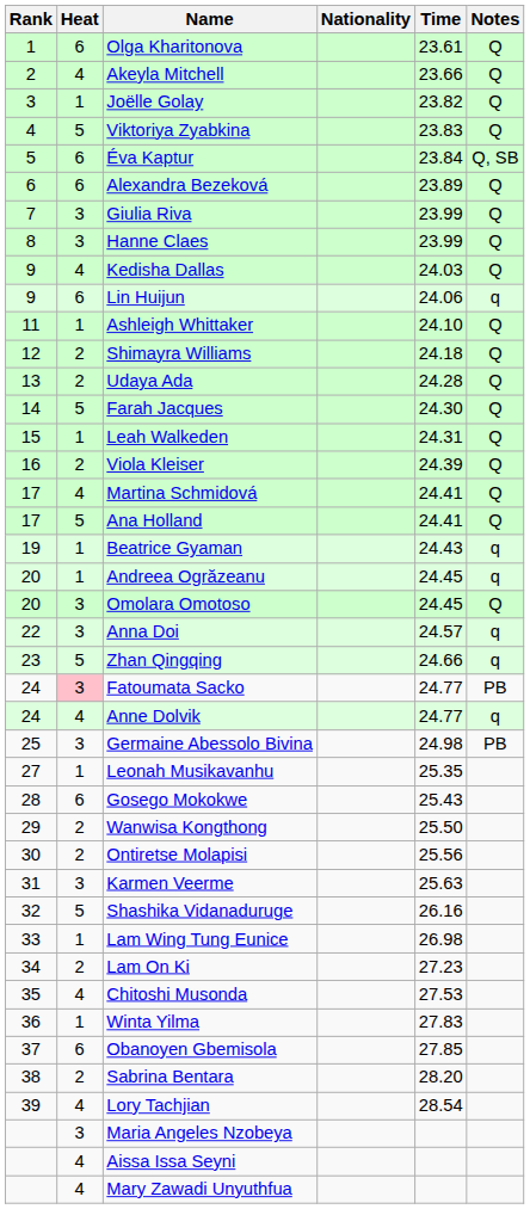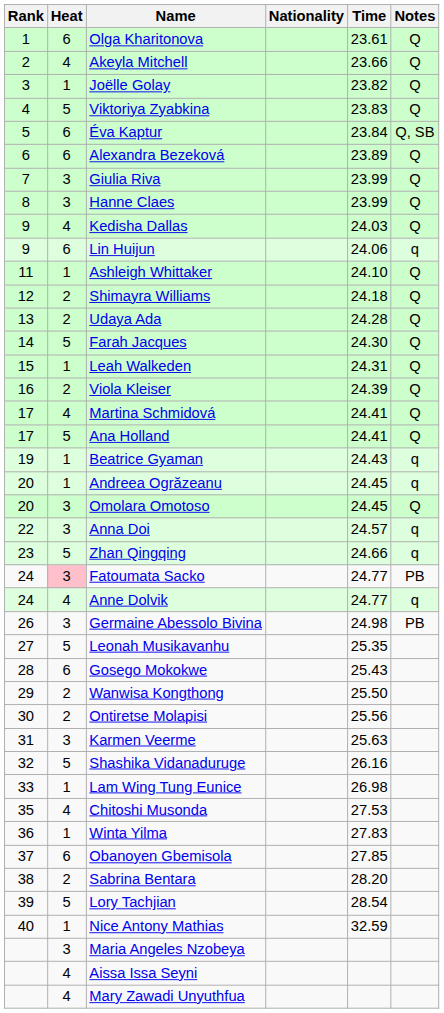 <table class="wikitable sortable" style="text-align:center">
 <tr>
 <th>Rank</th>
 <th>Heat</th>
 <th>Name</th>
 <th>Nationality</th>
 <th>Time</th>
 <th>Notes</th>
 </tr>
 <tr bgcolor=ccffcc>
 <td>1</td>
 <td>6</td>
 <td align=left><a href='#'>Olga Kharitonova</a></td>
 <td align=left></td>
 <td>23.61</td>
 <td>Q</td>
 </tr>
 <tr bgcolor=ccffcc>
 <td>2</td>
 <td>4</td>
 <td align=left><a href='#'>Akeyla Mitchell</a></td>
 <td align=left></td>
 <td>23.66</td>
 <td>Q</td>
 </tr>
 <tr bgcolor=ccffcc>
 <td>3</td>
 <td>1</td>
 <td align=left><a href='#'>Joëlle Golay</a></td>
 <td align=left></td>
 <td>23.82</td>
 <td>Q</td>
 </tr>
 <tr bgcolor=ccffcc>
 <td>4</td>
 <td>5</td>
 <td align=left><a href='#'>Viktoriya Zyabkina</a></td>
 <td align=left></td>
 <td>23.83</td>
 <td>Q</td>
 </tr>
 <tr bgcolor=ccffcc>
 <td>5</td>
 <td>6</td>
 <td align=left><a href='#'>Éva Kaptur</a></td>
 <td align=left></td>
 <td>23.84</td>
 <td>Q, SB</td>
 </tr>
 <tr bgcolor=ccffcc>
 <td>6</td>
 <td>6</td>
 <td align=left><a href='#'>Alexandra Bezeková</a></td>
 <td align=left></td>
 <td>23.89</td>
 <td>Q</td>
 </tr>
 <tr bgcolor=ccffcc>
 <td>7</td>
 <td>3</td>
 <td align=left><a href='#'>Giulia Riva</a></td>
 <td align=left></td>
 <td>23.99</td>
 <td>Q</td>
 </tr>
 <tr bgcolor=ccffcc>
 <td>8</td>
 <td>3</td>
 <td align=left><a href='#'>Hanne Claes</a></td>
 <td align=left></td>
 <td>23.99</td>
 <td>Q</td>
 </tr>
 <tr bgcolor=ccffcc>
 <td>9</td>
 <td>4</td>
 <td align=left><a href='#'>Kedisha Dallas</a></td>
 <td align=left></td>
 <td>24.03</td>
 <td>Q</td>
 </tr>
 <tr bgcolor=ddffdd>
 <td>9</td>
 <td>6</td>
 <td align=left><a href='#'>Lin Huijun</a></td>
 <td align=left></td>
 <td>24.06</td>
 <td>q</td>
 </tr>
 <tr bgcolor=ccffcc>
 <td>11</td>
 <td>1</td>
 <td align=left><a href='#'>Ashleigh Whittaker</a></td>
 <td align=left></td>
 <td>24.10</td>
 <td>Q</td>
 </tr>
 <tr bgcolor=ccffcc>
 <td>12</td>
 <td>2</td>
 <td align=left><a href='#'>Shimayra Williams</a></td>
 <td align=left></td>
 <td>24.18</td>
 <td>Q</td>
 </tr>
 <tr bgcolor=ccffcc>
 <td>13</td>
 <td>2</td>
 <td align=left><a href='#'>Udaya Ada</a></td>
 <td align=left></td>
 <td>24.28</td>
 <td>Q</td>
 </tr>
 <tr bgcolor=ccffcc>
 <td>14</td>
 <td>5</td>
 <td align=left><a href='#'>Farah Jacques</a></td>
 <td align=left></td>
 <td>24.30</td>
 <td>Q</td>
 </tr>
 <tr bgcolor=ccffcc>
 <td>15</td>
 <td>1</td>
 <td align=left><a href='#'>Leah Walkeden</a></td>
 <td align=left></td>
 <td>24.31</td>
 <td>Q</td>
 </tr>
 <tr bgcolor=ccffcc>
 <td>16</td>
 <td>2</td>
 <td align=left><a href='#'>Viola Kleiser</a></td>
 <td align=left></td>
 <td>24.39</td>
 <td>Q</td>
 </tr>
 <tr bgcolor=ccffcc>
 <td>17</td>
 <td>4</td>
 <td align=left><a href='#'>Martina Schmidová</a></td>
 <td align=left></td>
 <td>24.41</td>
 <td>Q</td>
 </tr>
 <tr bgcolor=ccffcc>
 <td>17</td>
 <td>5</td>
 <td align=left><a href='#'>Ana Holland</a></td>
 <td align=left></td>
 <td>24.41</td>
 <td>Q</td>
 </tr>
 <tr bgcolor=ddffdd>
 <td>19</td>
 <td>1</td>
 <td align=left><a href='#'>Beatrice Gyaman</a></td>
 <td align=left></td>
 <td>24.43</td>
 <td>q</td>
 </tr>
 <tr bgcolor=ddffdd>
 <td>20</td>
 <td>1</td>
 <td align=left><a href='#'>Andreea Ogrăzeanu</a></td>
 <td align=left></td>
 <td>24.45</td>
 <td>q</td>
 </tr>
 <tr bgcolor=ccffcc>
 <td>20</td>
 <td>3</td>
 <td align=left><a href='#'>Omolara Omotoso</a></td>
 <td align=left></td>
 <td>24.45</td>
 <td>Q</td>
 </tr>
 <tr bgcolor=ddffdd>
 <td>22</td>
 <td>3</td>
 <td align=left><a href='#'>Anna Doi</a></td>
 <td align=left></td>
 <td>24.57</td>
 <td>q</td>
 </tr>
 <tr bgcolor=ddffdd>
 <td>23</td>
 <td>5</td>
 <td align=left><a href='#'>Zhan Qingqing</a></td>
 <td align=left></td>
 <td>24.66</td>
 <td>q</td>
 </tr>
 <tr>
 <td>24</td>
 <td style="background: pink;">3</td>
 <td align=left><a href='#'>Fatoumata Sacko</a></td>
 <td align=left></td>
 <td>24.77</td>
 <td>PB</td>
 </tr>
 <tr bgcolor=ddffdd>
 <td>24</td>
 <td>4</td>
 <td align=left><a href='#'>Anne Dolvik</a></td>
 <td align=left></td>
 <td>24.77</td>
 <td>q</td>
 </tr>
 <tr>
-<td>25</td>
+<td>26</td>
 <td>3</td>
 <td align=left><a href='#'>Germaine Abessolo Bivina</a></td>
 <td align=left></td>
 <td>24.98</td>
 <td>PB</td>
 </tr>
 <tr>
 <td>27</td>
-<td>1</td>
+<td>5</td>
 <td align=left><a href='#'>Leonah Musikavanhu</a></td>
 <td align=left></td>
 <td>25.35</td>
 <td></td>
 </tr>
 <tr>
 <td>28</td>
 <td>6</td>
 <td align=left><a href='#'>Gosego Mokokwe</a></td>
 <td align=left></td>
 <td>25.43</td>
 <td></td>
 </tr>
 <tr>
 <td>29</td>
 <td>2</td>
 <td align=left><a href='#'>Wanwisa Kongthong</a></td>
 <td align=left></td>
 <td>25.50</td>
 <td></td>
 </tr>
 <tr>
 <td>30</td>
 <td>2</td>
 <td align=left><a href='#'>Ontiretse Molapisi</a></td>
 <td align=left></td>
 <td>25.56</td>
 <td></td>
 </tr>
 <tr>
 <td>31</td>
 <td>3</td>
 <td align=left><a href='#'>Karmen Veerme</a></td>
 <td align=left></td>
 <td>25.63</td>
 <td></td>
 </tr>
 <tr>
 <td>32</td>
 <td>5</td>
 <td align=left><a href='#'>Shashika Vidanaduruge</a></td>
 <td align=left></td>
 <td>26.16</td>
 <td></td>
 </tr>
 <tr>
 <td>33</td>
 <td>1</td>
 <td align=left><a href='#'>Lam Wing Tung Eunice</a></td>
 <td align=left></td>
 <td>26.98</td>
 <td></td>
 </tr>
 <tr>
-<td>34</td>
-<td>2</td>
-<td align=left><a href='#'>Lam On Ki</a></td>
-<td align=left></td>
-<td>27.23</td>
-<td></td>
-</tr>
-<tr>
 <td>35</td>
 <td>4</td>
 <td align=left><a href='#'>Chitoshi Musonda</a></td>
 <td align=left></td>
 <td>27.53</td>
 <td></td>
 </tr>
 <tr>
 <td>36</td>
 <td>1</td>
 <td align=left><a href='#'>Winta Yilma</a></td>
 <td align=left></td>
 <td>27.83</td>
 <td></td>
 </tr>
 <tr>
 <td>37</td>
 <td>6</td>
 <td align=left><a href='#'>Obanoyen Gbemisola</a></td>
 <td align=left></td>
 <td>27.85</td>
 <td></td>
 </tr>
 <tr>
 <td>38</td>
 <td>2</td>
 <td align=left><a href='#'>Sabrina Bentara</a></td>
 <td align=left></td>
 <td>28.20</td>
 <td></td>
 </tr>
 <tr>
 <td>39</td>
-<td>4</td>
+<td>5</td>
 <td align=left><a href='#'>Lory Tachjian</a></td>
 <td align=left></td>
 <td>28.54</td>
+<td></td>
+</tr>
+<tr>
+<td>40</td>
+<td>1</td>
+<td align=left><a href='#'>Nice Antony Mathias</a></td>
+<td align=left></td>
+<td>32.59</td>
 <td></td>
 </tr>
 <tr>
 <td></td>
 <td>3</td>
 <td align=left><a href='#'>Maria Angeles Nzobeya</a></td>
 <td align=left></td>
 <td></td>
 <td></td>
 </tr>
 <tr>
 <td></td>
 <td>4</td>
 <td align=left><a href='#'>Aissa Issa Seyni</a></td>
 <td align=left></td>
 <td></td>
 <td></td>
 </tr>
 <tr>
 <td></td>
 <td>4</td>
 <td align=left><a href='#'>Mary Zawadi Unyuthfua</a></td>
 <td align=left></td>
 <td></td>
 <td></td>
 </tr>
 </table>
